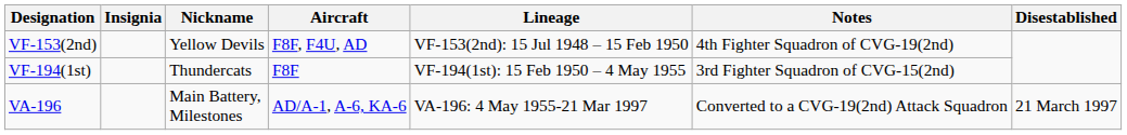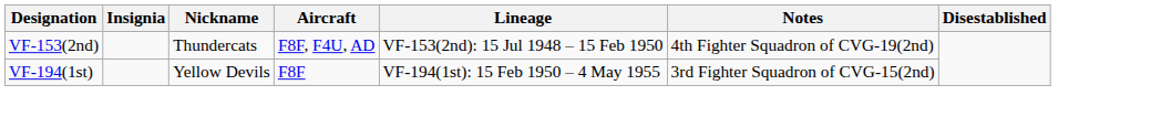 <table class="wikitable">
 <tr>
 <th>Designation</th>
 <th>Insignia</th>
 <th>Nickname</th>
 <th>Aircraft</th>
 <th>Lineage</th>
 <th>Notes</th>
 <th>Disestablished</th>
 </tr>
 <tr>
 <td><a href='#'>VF-153</a>(2nd)</td>
 <td></td>
-<td>Yellow Devils</td>
+<td>Thundercats</td>
 <td><a href='#'>F8F</a>, <a href='#'>F4U</a>, <a href='#'>AD</a></td>
 <td style="white-space: nowrap;">VF-153(2nd): 15 Jul 1948 – 15 Feb 1950</td>
 <td>4th Fighter Squadron of CVG-19(2nd)</td>
 </tr>
 <tr>
 <td><a href='#'>VF-194</a>(1st)</td>
 <td></td>
-<td>Thundercats</td>
+<td>Yellow Devils</td>
 <td><a href='#'>F8F</a></td>
 <td>VF-194(1st): 15 Feb 1950 – 4 May 1955</td>
 <td>3rd Fighter Squadron of CVG-15(2nd)</td>
 </tr>
-<tr>
-<td><a href='#'>VA-196</a></td>
-<td><br></td>
-<td>Main Battery,<br>Milestones</td>
-<td><a href='#'>AD/A-1</a>, <a href='#'>A-6, KA-6</a></td>
-<td>VA-196: 4 May 1955-21 Mar 1997</td>
-<td>Converted to a CVG-19(2nd) Attack Squadron</td>
-<td>21 March 1997</td>
-</tr>
 </table>
